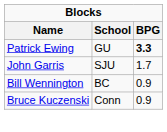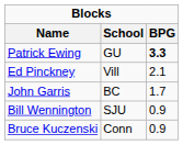 <table class="wikitable">
 <tr>
 <td colspan=3 style="text-align:center;"><strong>Blocks</strong></td>
 </tr>
 <tr>
 <th>Name</th>
 <th>School</th>
 <th>BPG</th>
 </tr>
 <tr>
 <td><a href='#'>Patrick Ewing</a></td>
 <td>GU</td>
 <td><strong>3.3</strong></td>
 </tr>
 <tr>
+<td><a href='#'>Ed Pinckney</a></td>
+<td>Vill</td>
+<td>2.1</td>
+</tr>
+<tr>
 <td><a href='#'>John Garris</a></td>
-<td>SJU</td>
+<td>BC</td>
 <td>1.7</td>
 </tr>
 <tr>
 <td><a href='#'>Bill Wennington</a></td>
-<td>BC</td>
+<td>SJU</td>
 <td>0.9</td>
 </tr>
 <tr>
 <td><a href='#'>Bruce Kuczenski</a></td>
 <td>Conn</td>
 <td>0.9</td>
 </tr>
 </table>
